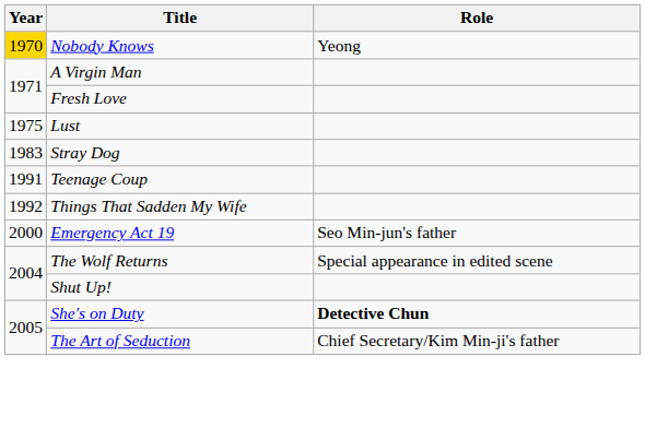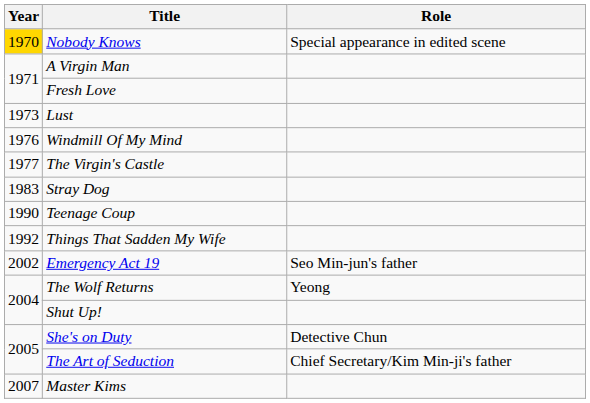 <table class="wikitable" style="width:600px">
 <tr>
 <th width=10>Year</th>
 <th>Title</th>
 <th>Role</th>
 </tr>
 <tr>
 <td style="background: gold;">1970</td>
 <td><em><a href='#'>Nobody Knows</a></em></td>
-<td>Yeong</td>
+<td>Special appearance in edited scene</td>
 </tr>
 <tr>
 <td rowspan=2>1971</td>
 <td><em>A Virgin Man</em></td>
 <td></td>
 </tr>
 <tr>
 <td><em>Fresh Love</em></td>
 <td></td>
 </tr>
 <tr>
-<td>1975</td>
+<td>1973</td>
 <td><em>Lust</em></td>
+<td></td>
+</tr>
+<tr>
+<td>1976</td>
+<td><em>Windmill Of My Mind</em></td>
+<td></td>
+</tr>
+<tr>
+<td>1977</td>
+<td><em>The Virgin's Castle</em></td>
 <td></td>
 </tr>
 <tr>
 <td>1983</td>
 <td><em>Stray Dog</em></td>
 <td></td>
 </tr>
 <tr>
-<td>1991</td>
+<td>1990</td>
 <td><em>Teenage Coup</em></td>
 <td></td>
 </tr>
 <tr>
 <td>1992</td>
 <td><em>Things That Sadden My Wife</em></td>
 <td></td>
 </tr>
 <tr>
-<td>2000</td>
+<td>2002</td>
 <td><em><a href='#'>Emergency Act 19</a></em></td>
 <td>Seo Min-jun's father</td>
 </tr>
 <tr>
 <td rowspan=2>2004</td>
 <td><em>The Wolf Returns</em></td>
-<td>Special appearance in edited scene</td>
+<td>Yeong</td>
 </tr>
 <tr>
 <td><em>Shut Up!</em></td>
 <td></td>
 </tr>
 <tr>
 <td rowspan=2>2005</td>
 <td><em><a href='#'>She's on Duty</a></em></td>
-<td><strong>Detective Chun</strong></td>
+<td>Detective Chun</td>
 </tr>
 <tr>
 <td><em><a href='#'>The Art of Seduction</a></em></td>
 <td>Chief Secretary/Kim Min-ji's father</td>
 </tr>
+<tr>
+<td>2007</td>
+<td><em>Master Kims</em></td>
+<td></td>
+</tr>
 </table>
